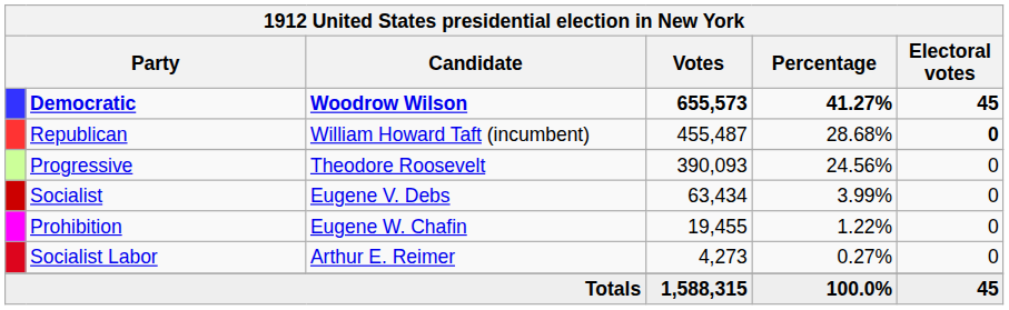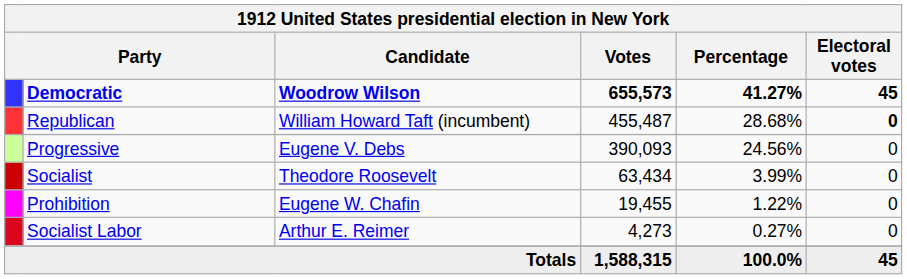 <table class="wikitable" style="font-size: 95%;">
 <tr>
 <th colspan="6">1912 United States presidential election in New York</th>
 </tr>
 <tr>
 <th colspan="2" style="width: 15em">Party</th>
 <th style="width: 17em">Candidate</th>
 <th style="width: 5em">Votes</th>
 <th style="width: 7em">Percentage</th>
 <th style="width: 5em">Electoral votes</th>
 </tr>
 <tr>
 <th style="background-color:#3333FF; width: 3px"></th>
 <td style="width: 130px"><strong><a href='#'>Democratic</a></strong></td>
 <td><strong><a href='#'>Woodrow Wilson</a></strong></td>
 <td align="right"><strong>655,573</strong></td>
 <td align="right"><strong>41.27%</strong></td>
 <td align="right"><strong>45</strong></td>
 </tr>
 <tr>
 <th style="background-color:#FF3333; width: 3px"></th>
 <td style="width: 130px"><a href='#'>Republican</a></td>
 <td><a href='#'>William Howard Taft</a> (incumbent)</td>
 <td align="right">455,487</td>
 <td align="right">28.68%</td>
 <td align="right"><strong>0</strong></td>
 </tr>
 <tr>
 </tr>
 <tr>
 <th style="background-color:#CCFF99; width: 3px"></th>
 <td style="width: 130px"><a href='#'>Progressive</a></td>
-<td><a href='#'>Theodore Roosevelt</a></td>
+<td><a href='#'>Eugene V. Debs</a></td>
 <td align="right">390,093</td>
 <td align="right">24.56%</td>
 <td align="right">0</td>
 </tr>
 <tr>
 <th style="background-color:#CC0000; width: 3px"></th>
 <td style="width: 130px"><a href='#'>Socialist</a></td>
-<td><a href='#'>Eugene V. Debs</a></td>
+<td><a href='#'>Theodore Roosevelt</a></td>
 <td align="right">63,434</td>
 <td align="right">3.99%</td>
 <td align="right">0</td>
 </tr>
 <tr>
 <th style="background-color:#FF00FF; width: 3px"></th>
 <td style="width: 130px"><a href='#'>Prohibition</a></td>
 <td><a href='#'>Eugene W. Chafin</a></td>
 <td align="right">19,455</td>
 <td align="right">1.22%</td>
 <td align="right">0</td>
 </tr>
 <tr>
 <th style="background-color:#DD051D; width: 3px"></th>
 <td style="width: 130px"><a href='#'>Socialist Labor</a></td>
 <td><a href='#'>Arthur E. Reimer</a></td>
 <td align="right">4,273</td>
 <td align="right">0.27%</td>
 <td align="right">0</td>
 </tr>
 <tr>
 </tr>
 <tr bgcolor="#EEEEEE">
 <td colspan="3" align="right"><strong>Totals</strong></td>
 <td align="right"><strong>1,588,315</strong></td>
 <td align="right"><strong>100.0%</strong></td>
 <td align="right"><strong>45</strong></td>
 </tr>
 </table>
